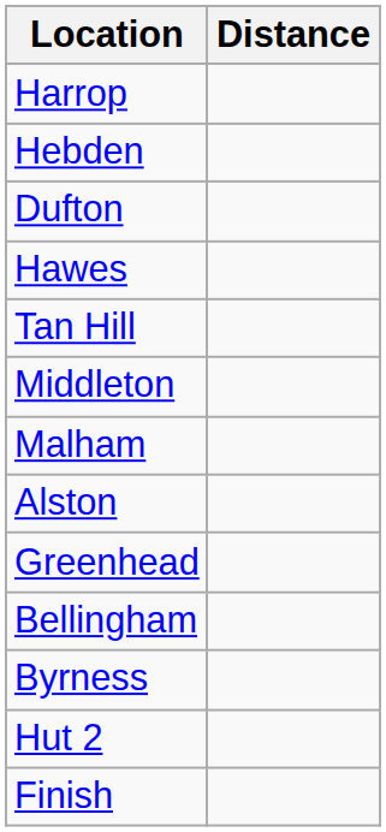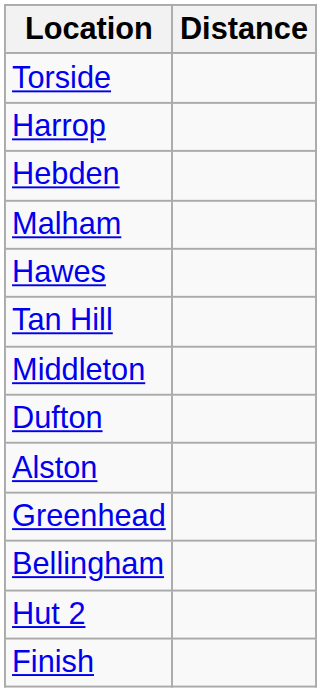 <table class="wikitable">
 <tr>
 <th>Location</th>
 <th>Distance</th>
+</tr>
+<tr>
+<td><a href='#'>Torside</a></td>
+<td></td>
 </tr>
 <tr>
 <td><a href='#'>Harrop</a></td>
 <td></td>
 </tr>
 <tr>
 <td><a href='#'>Hebden</a></td>
 <td></td>
 </tr>
 <tr>
-<td><a href='#'>Dufton</a></td>
+<td><a href='#'>Malham</a></td>
 <td></td>
 </tr>
 <tr>
 <td><a href='#'>Hawes</a></td>
 <td></td>
 </tr>
 <tr>
 <td><a href='#'>Tan Hill</a></td>
 <td></td>
 </tr>
 <tr>
 <td><a href='#'>Middleton</a></td>
 <td></td>
 </tr>
 <tr>
-<td><a href='#'>Malham</a></td>
+<td><a href='#'>Dufton</a></td>
 <td></td>
 </tr>
 <tr>
 <td><a href='#'>Alston</a></td>
 <td></td>
 </tr>
 <tr>
 <td><a href='#'>Greenhead</a></td>
 <td></td>
 </tr>
 <tr>
 <td><a href='#'>Bellingham</a></td>
 <td></td>
 </tr>
 <tr>
-<td><a href='#'>Byrness</a></td>
-<td></td>
-</tr>
-<tr>
 <td><a href='#'>Hut 2</a></td>
 <td></td>
 </tr>
 <tr>
 <td><a href='#'>Finish</a></td>
 <td></td>
 </tr>
 </table>
